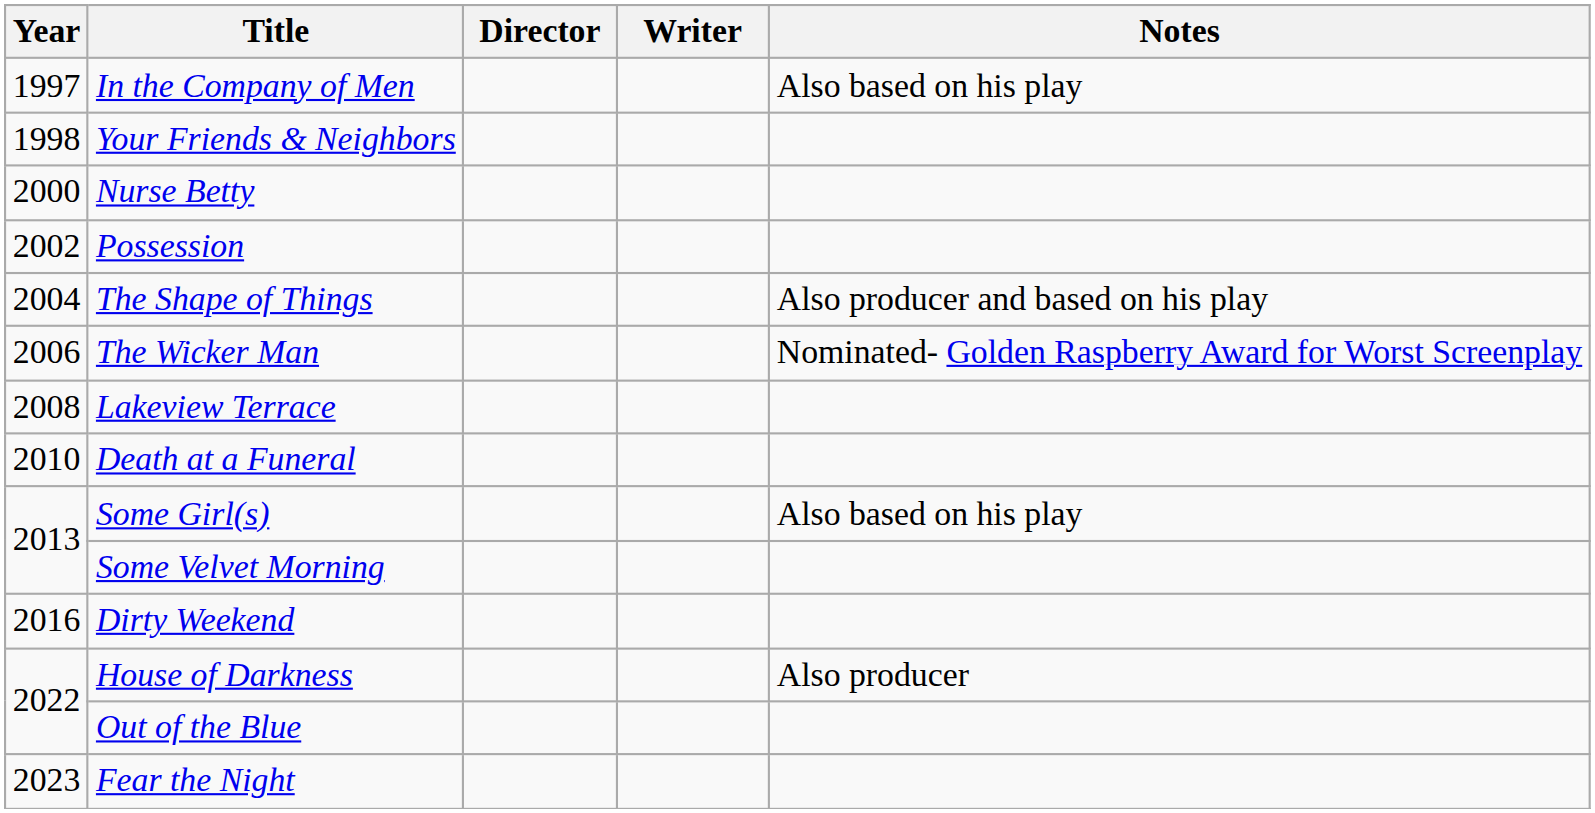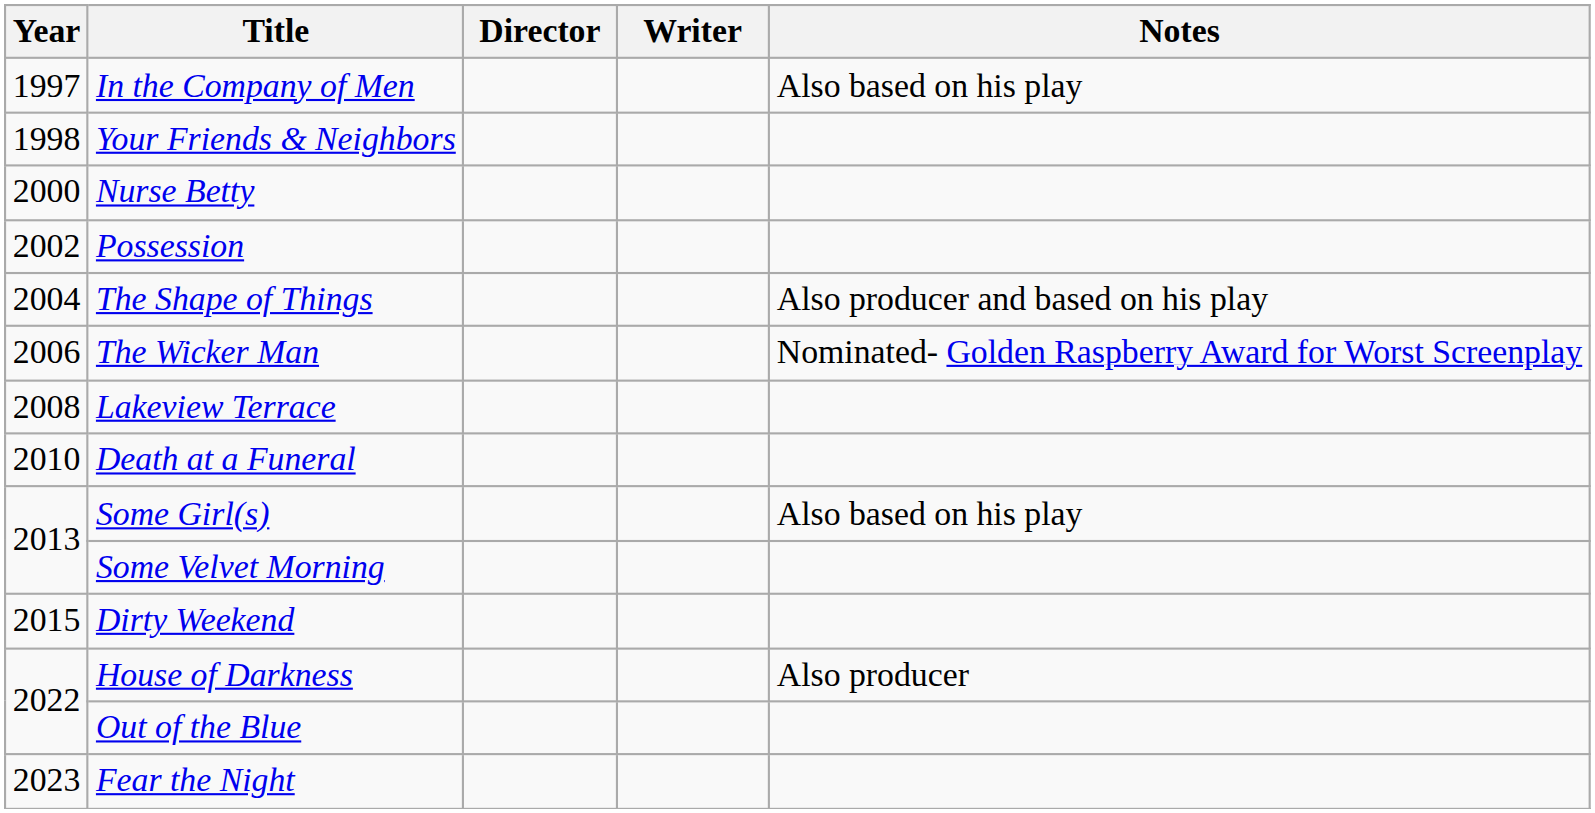 <table class="wikitable">
 <tr>
 <th>Year</th>
 <th>Title</th>
 <th width=65>Director</th>
 <th width=65>Writer</th>
 <th>Notes</th>
 </tr>
 <tr>
 <td>1997</td>
 <td><em><a href='#'>In the Company of Men</a></em></td>
 <td></td>
 <td></td>
 <td>Also based on his play</td>
 </tr>
 <tr>
 <td>1998</td>
 <td><em><a href='#'>Your Friends & Neighbors</a></em></td>
 <td></td>
 <td></td>
 <td></td>
 </tr>
 <tr>
 <td>2000</td>
 <td><em><a href='#'>Nurse Betty</a></em></td>
 <td></td>
 <td></td>
 <td></td>
 </tr>
 <tr>
 <td>2002</td>
 <td><em><a href='#'>Possession</a></em></td>
 <td></td>
 <td></td>
 <td></td>
 </tr>
 <tr>
 <td>2004</td>
 <td><em><a href='#'>The Shape of Things</a></em></td>
 <td></td>
 <td></td>
 <td>Also producer and based on his play</td>
 </tr>
 <tr>
 <td>2006</td>
 <td><em><a href='#'>The Wicker Man</a></em></td>
 <td></td>
 <td></td>
 <td>Nominated- <a href='#'>Golden Raspberry Award for Worst Screenplay</a></td>
 </tr>
 <tr>
 <td>2008</td>
 <td><em><a href='#'>Lakeview Terrace</a></em></td>
 <td></td>
 <td></td>
 <td></td>
 </tr>
 <tr>
 <td>2010</td>
 <td><em><a href='#'>Death at a Funeral</a></em></td>
 <td></td>
 <td></td>
 <td></td>
 </tr>
 <tr>
 <td rowspan=2>2013</td>
 <td><em><a href='#'>Some Girl(s)</a></em></td>
 <td></td>
 <td></td>
 <td>Also based on his play</td>
 </tr>
 <tr>
 <td><em><a href='#'>Some Velvet Morning</a></em></td>
 <td></td>
 <td></td>
 <td></td>
 </tr>
 <tr>
-<td>2016</td>
+<td>2015</td>
 <td><em><a href='#'>Dirty Weekend</a></em></td>
 <td></td>
 <td></td>
 <td></td>
 </tr>
 <tr>
 <td rowspan=2>2022</td>
 <td><em><a href='#'>House of Darkness</a></em></td>
 <td></td>
 <td></td>
 <td>Also producer</td>
 </tr>
 <tr>
 <td><em><a href='#'>Out of the Blue</a></em></td>
 <td></td>
 <td></td>
 <td></td>
 </tr>
 <tr>
 <td>2023</td>
 <td><em><a href='#'>Fear the Night</a></em></td>
 <td></td>
 <td></td>
 <td></td>
 </tr>
 <tr>
 </tr>
 </table>
